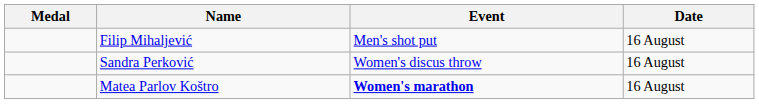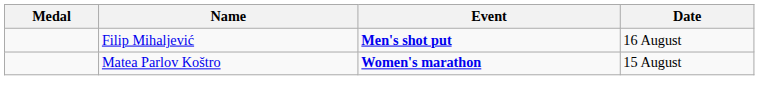 <table class="wikitable" style="font-size:90%" width=60%>
 <tr>
 <th>Medal</th>
 <th>Name</th>
 <th>Event</th>
 <th>Date</th>
 </tr>
 <tr>
 <td></td>
 <td><a href='#'>Filip Mihaljević</a></td>
-<td><a href='#'>Men's shot put</a></td>
-<td>16 August</td>
-</tr>
-<tr>
-<td></td>
-<td><a href='#'>Sandra Perković</a></td>
-<td><a href='#'>Women's discus throw</a></td>
+<td><strong><a href='#'>Men's shot put</a></strong></td>
 <td>16 August</td>
 </tr>
 <tr>
 <td></td>
 <td><a href='#'>Matea Parlov Koštro</a></td>
 <td><strong><a href='#'>Women's marathon</a></strong></td>
-<td>16 August</td>
+<td>15 August</td>
 </tr>
 </table>
